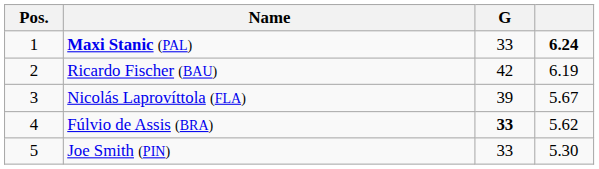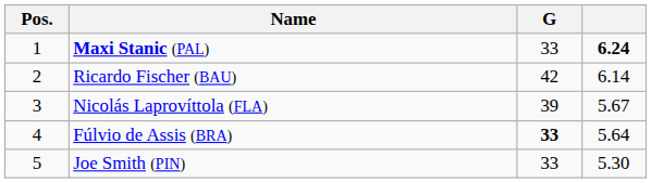 <table class="wikitable" style="width:90%;">
 <tr>
 <th style="width:10%;">Pos.</th>
 <th style="width:70%;">Name</th>
 <th style="width:10%;">G</th>
 <th style="width:10%;"></th>
 </tr>
 <tr align=center>
 <td>1</td>
 <td align=left> <strong><a href='#'>Maxi Stanic</a></strong> <small>(<a href='#'>PAL</a>)</small></td>
 <td>33</td>
 <td><strong>6.24</strong></td>
 </tr>
 <tr align=center>
 <td>2</td>
 <td align=left> <a href='#'>Ricardo Fischer</a> <small>(<a href='#'>BAU</a>)</small></td>
 <td>42</td>
-<td>6.19</td>
+<td>6.14</td>
 </tr>
 <tr align=center>
 <td>3</td>
 <td align=left> <a href='#'>Nicolás Laprovíttola</a> <small>(<a href='#'>FLA</a>)</small></td>
 <td>39</td>
 <td>5.67</td>
 </tr>
 <tr align=center>
 <td>4</td>
 <td align=left> <a href='#'>Fúlvio de Assis</a> <small>(<a href='#'>BRA</a>)</small></td>
 <td><strong>33</strong></td>
-<td>5.62</td>
+<td>5.64</td>
 </tr>
 <tr align=center>
 <td>5</td>
 <td align=left> <a href='#'>Joe Smith</a> <small>(<a href='#'>PIN</a>)</small></td>
 <td>33</td>
 <td>5.30</td>
 </tr>
 </table>
